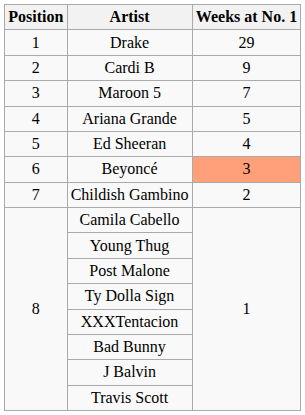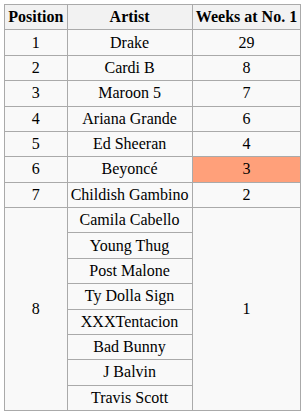 <table class="wikitable plainrowheaders" style="text-align:center;">
 <tr>
 <th>Position</th>
 <th>Artist</th>
 <th>Weeks at No. 1</th>
 </tr>
 <tr>
 <td>1</td>
 <td>Drake</td>
 <td>29</td>
 </tr>
 <tr>
 <td>2</td>
 <td>Cardi B</td>
-<td>9</td>
+<td>8</td>
 </tr>
 <tr>
 <td>3</td>
 <td>Maroon 5</td>
 <td>7</td>
 </tr>
 <tr>
 <td>4</td>
 <td>Ariana Grande</td>
-<td>5</td>
+<td>6</td>
 </tr>
 <tr>
 <td>5</td>
 <td>Ed Sheeran</td>
 <td>4</td>
 </tr>
 <tr>
 <td>6</td>
 <td>Beyoncé</td>
 <td style="background: lightsalmon;">3</td>
 </tr>
 <tr>
 <td>7</td>
 <td>Childish Gambino</td>
 <td>2</td>
 </tr>
 <tr>
 <td rowspan=8>8</td>
 <td>Camila Cabello</td>
 <td rowspan=8>1</td>
 </tr>
 <tr>
 <td>Young Thug</td>
 </tr>
 <tr>
 <td>Post Malone</td>
 </tr>
 <tr>
 <td>Ty Dolla Sign</td>
 </tr>
 <tr>
 <td>XXXTentacion</td>
 </tr>
 <tr>
 <td>Bad Bunny</td>
 </tr>
 <tr>
 <td>J Balvin</td>
 </tr>
 <tr>
 <td>Travis Scott</td>
 </tr>
 <tr>
 </tr>
 </table>
